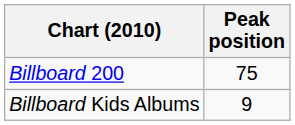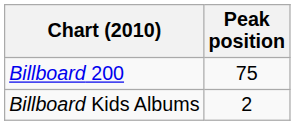 <table class="wikitable">
 <tr>
 <th>Chart (2010)</th>
 <th>Peak<br>position</th>
 </tr>
 <tr>
 <td><a href='#'><em>Billboard</em> 200</a></td>
 <td align="center">75</td>
 </tr>
 <tr>
 <td><em>Billboard</em> Kids Albums</td>
-<td align="center">9</td>
+<td align="center">2</td>
 </tr>
 </table>
